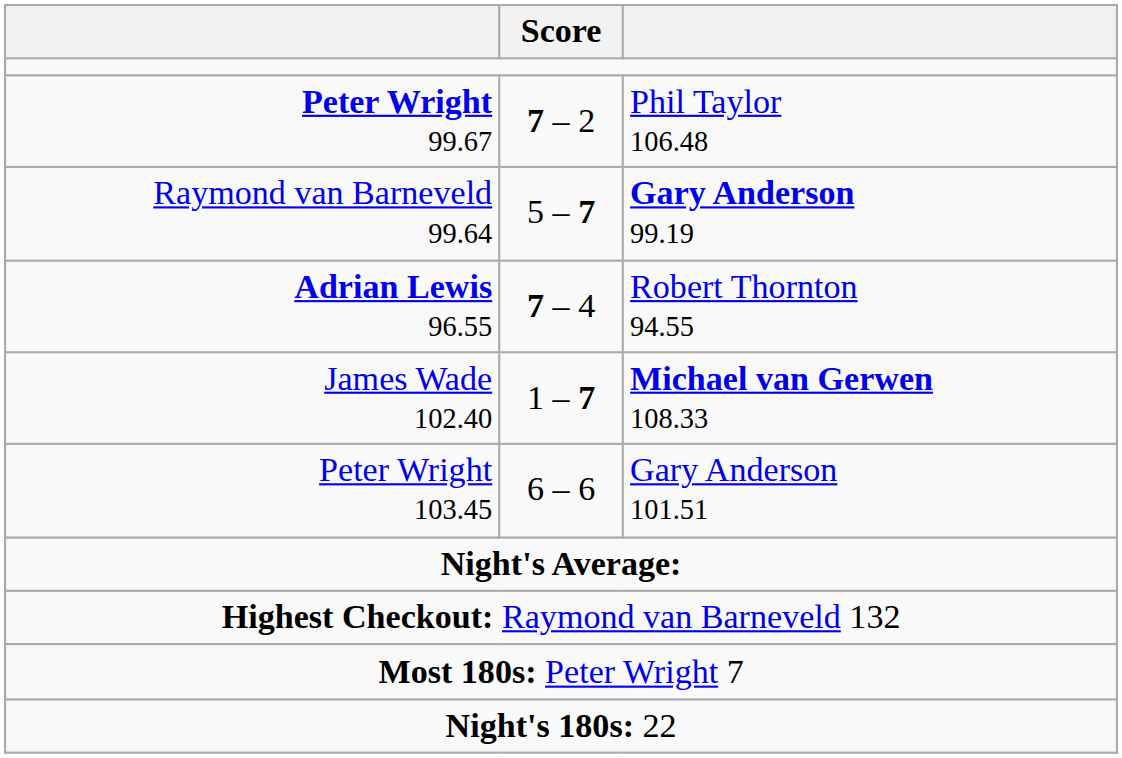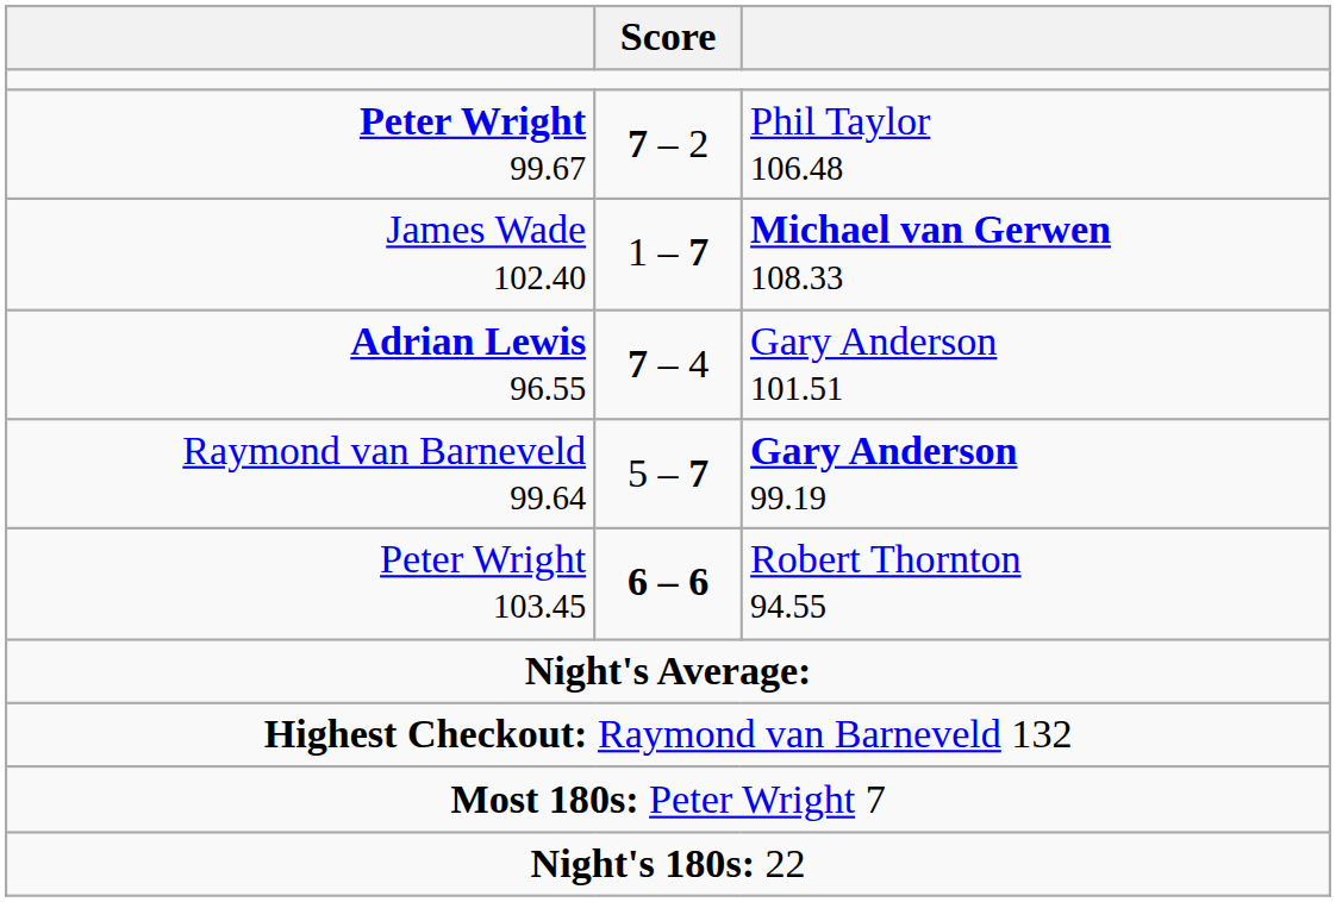 <table class=wikitable style="text-align:center">
 <tr>
 <th width=225></th>
 <th width=50>Score</th>
 <th width=225></th>
 </tr>
 <tr align=centre>
 <td colspan="3"></td>
 </tr>
 <tr align=left>
 <td align=right><strong><a href='#'>Peter Wright</a></strong>  <br><small><span>99.67</span></small></td>
 <td align=center><strong>7</strong> – 2</td>
 <td> <a href='#'>Phil Taylor</a> <br><small><span>106.48</span></small></td>
 </tr>
 <tr align=left>
+<td align=right><a href='#'>James Wade</a>  <br><small><span>102.40</span></small></td>
+<td align=center>1 – <strong>7</strong></td>
+<td> <strong><a href='#'>Michael van Gerwen</a></strong> <br><small><span>108.33</span></small></td>
+</tr>
+<tr align=left>
+<td align=right><strong><a href='#'>Adrian Lewis</a> </strong> <br><small><span>96.55</span></small></td>
+<td align=center><strong>7</strong> – 4</td>
+<td> <a href='#'>Gary Anderson</a> <br><small><span>101.51</span></small></td>
+</tr>
+<tr align=left>
 <td align=right><a href='#'>Raymond van Barneveld</a>  <br><small><span>99.64</span></small></td>
 <td align=center>5 – <strong>7</strong></td>
 <td> <strong><a href='#'>Gary Anderson</a></strong> <br><small><span>99.19</span></small></td>
 </tr>
 <tr align=left>
-<td align=right><strong><a href='#'>Adrian Lewis</a> </strong> <br><small><span>96.55</span></small></td>
-<td align=center><strong>7</strong> – 4</td>
+<td align=right><a href='#'>Peter Wright</a>  <br><small><span>103.45</span></small></td>
+<td align=center><strong>6 – 6</strong></td>
 <td> <a href='#'>Robert Thornton</a> <br><small><span>94.55</span></small></td>
-</tr>
-<tr align=left>
-<td align=right><a href='#'>James Wade</a>  <br><small><span>102.40</span></small></td>
-<td align=center>1 – <strong>7</strong></td>
-<td> <strong><a href='#'>Michael van Gerwen</a></strong> <br><small><span>108.33</span></small></td>
-</tr>
-<tr align=left>
-<td align=right><a href='#'>Peter Wright</a>  <br><small><span>103.45</span></small></td>
-<td align=center>6 – 6</td>
-<td> <a href='#'>Gary Anderson</a> <br><small><span>101.51</span></small></td>
 </tr>
 <tr align=center>
 <td colspan="3"><strong>Night's Average:</strong> </td>
 </tr>
 <tr align=center>
 <td colspan="3"><strong>Highest Checkout:</strong>  <a href='#'>Raymond van Barneveld</a> 132</td>
 </tr>
 <tr align=center>
 <td colspan="3"><strong>Most 180s:</strong>  <a href='#'>Peter Wright</a> 7</td>
 </tr>
 <tr align=center>
 <td colspan="3"><strong>Night's 180s:</strong> 22</td>
 </tr>
 </table>
